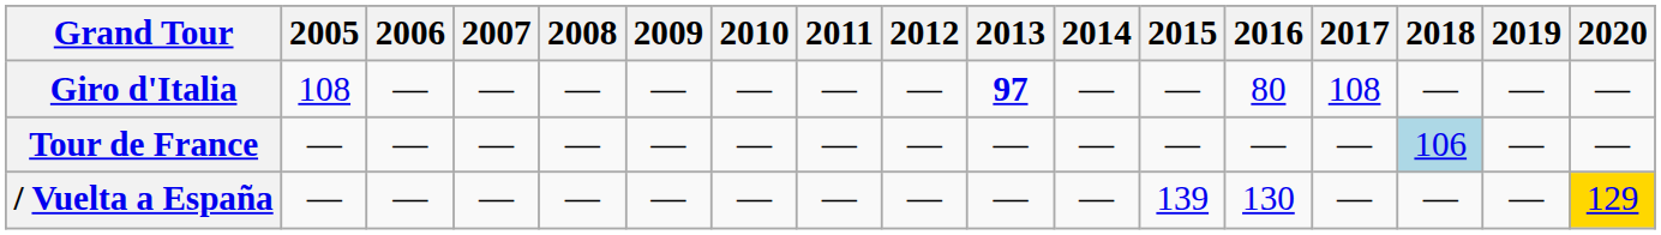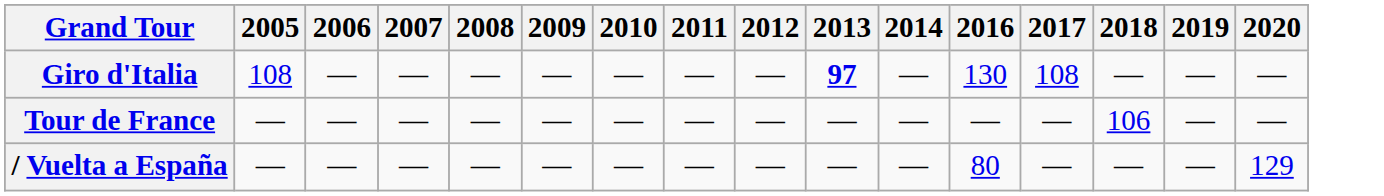 <table class="wikitable plainrowheaders">
 <tr>
 <th scope="col"><a href='#'>Grand Tour</a></th>
 <th scope="col">2005</th>
 <th scope="col">2006</th>
 <th scope="col">2007</th>
 <th scope="col">2008</th>
 <th scope="col">2009</th>
 <th scope="col">2010</th>
 <th scope="col">2011</th>
 <th scope="col">2012</th>
 <th scope="col">2013</th>
 <th scope="col">2014</th>
-<th scope="col">2015</th>
 <th scope="col">2016</th>
 <th scope="col">2017</th>
 <th scope="col">2018</th>
 <th scope="col">2019</th>
 <th scope="col">2020</th>
 </tr>
 <tr style="text-align:center;">
 <th scope="row"> <a href='#'>Giro d'Italia</a></th>
 <td><a href='#'>108</a></td>
 <td>—</td>
 <td>—</td>
 <td>—</td>
 <td>—</td>
 <td>—</td>
 <td>—</td>
 <td>—</td>
 <td><strong><a href='#'>97</a></strong></td>
 <td>—</td>
-<td>—</td>
-<td><a href='#'>80</a></td>
+<td><a href='#'>130</a></td>
 <td><a href='#'>108</a></td>
 <td>—</td>
 <td>—</td>
 <td>—</td>
 </tr>
 <tr style="text-align:center;">
 <th scope="row"> <a href='#'>Tour de France</a></th>
 <td>—</td>
 <td>—</td>
 <td>—</td>
 <td>—</td>
 <td>—</td>
 <td>—</td>
 <td>—</td>
 <td>—</td>
 <td>—</td>
 <td>—</td>
 <td>—</td>
 <td>—</td>
-<td>—</td>
-<td style="background: lightblue;"><a href='#'>106</a></td>
+<td><a href='#'>106</a></td>
 <td>—</td>
 <td>—</td>
 </tr>
 <tr style="text-align:center;">
 <th scope="row">/ <a href='#'>Vuelta a España</a></th>
 <td>—</td>
 <td>—</td>
 <td>—</td>
 <td>—</td>
 <td>—</td>
 <td>—</td>
 <td>—</td>
 <td>—</td>
 <td>—</td>
 <td>—</td>
-<td><a href='#'>139</a></td>
-<td><a href='#'>130</a></td>
+<td><a href='#'>80</a></td>
 <td>—</td>
 <td>—</td>
 <td>—</td>
-<td style="background: gold;"><a href='#'>129</a></td>
+<td><a href='#'>129</a></td>
 </tr>
 </table>
